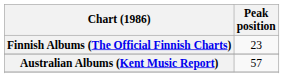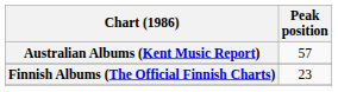 <table class="wikitable sortable plainrowheaders" style="text-align:center">
 <tr>
 <th scope="col">Chart (1986)</th>
 <th scope="col">Peak<br>position</th>
+</tr>
+<tr>
+<th scope="row">Australian Albums (<a href='#'>Kent Music Report</a>)</th>
+<td align="center">57</td>
+</tr>
+<tr>
 </tr>
 <tr>
 <th scope="row">Finnish Albums (<a href='#'>The Official Finnish Charts</a>)</th>
 <td align="center">23</td>
 </tr>
 <tr>
 </tr>
 <tr>
-<th scope="row">Australian Albums (<a href='#'>Kent Music Report</a>)</th>
-<td align="center">57</td>
-</tr>
-<tr>
-</tr>
-<tr>
 </tr>
 <tr>
 </tr>
 </table>
